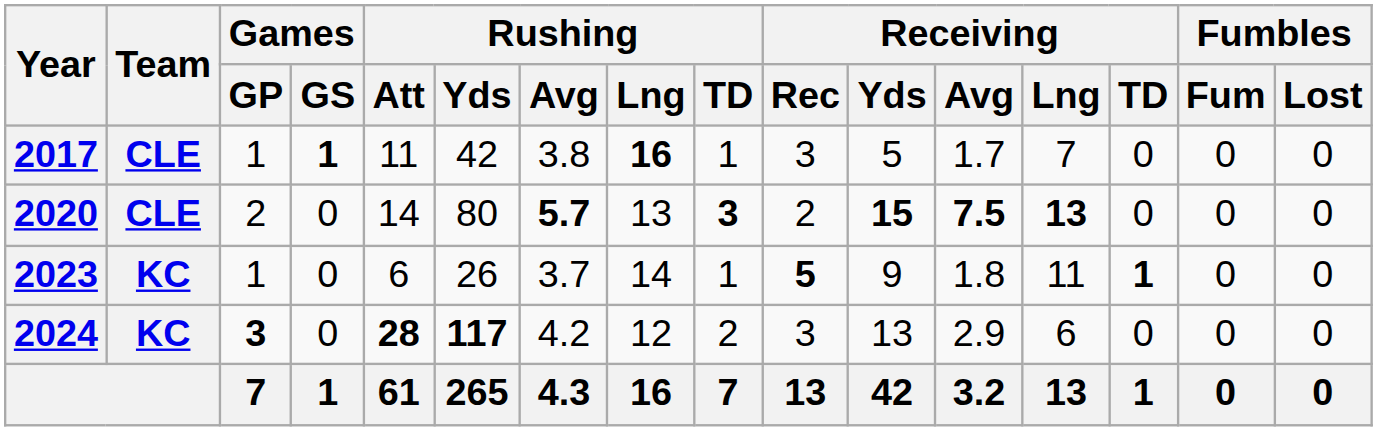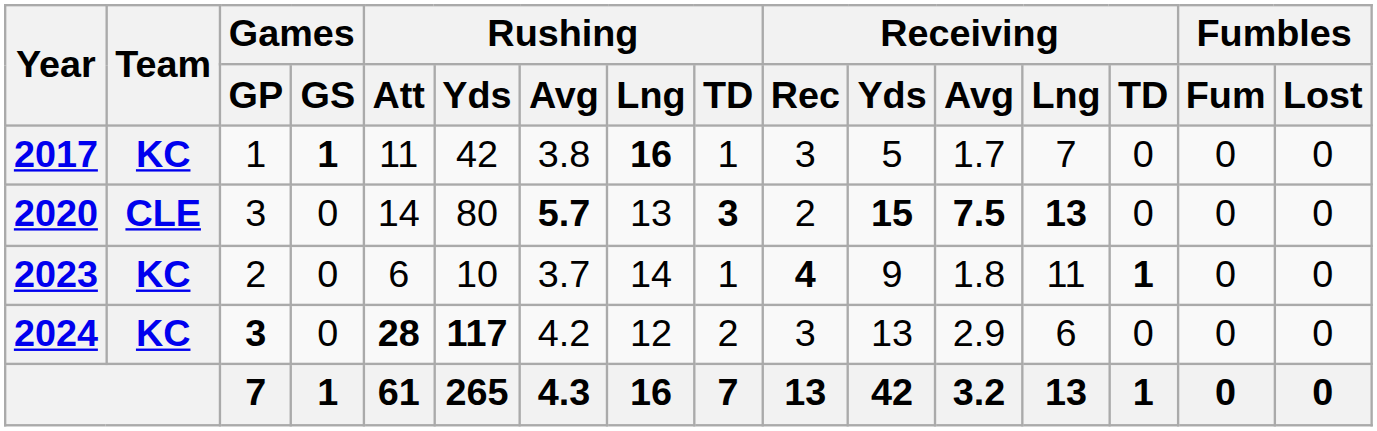 <table class="wikitable" style="text-align:center;">
 <tr>
 <th rowspan="2">Year</th>
 <th rowspan="2">Team</th>
 <th colspan="2">Games</th>
 <th colspan="5">Rushing</th>
 <th colspan="5">Receiving</th>
 <th colspan="2">Fumbles</th>
 </tr>
 <tr>
 <th>GP</th>
 <th>GS</th>
 <th>Att</th>
 <th>Yds</th>
 <th>Avg</th>
 <th>Lng</th>
 <th>TD</th>
 <th>Rec</th>
 <th>Yds</th>
 <th>Avg</th>
 <th>Lng</th>
 <th>TD</th>
 <th>Fum</th>
 <th>Lost</th>
 </tr>
 <tr>
 <th><a href='#'>2017</a></th>
-<th><a href='#'>CLE</a></th>
+<th><a href='#'>KC</a></th>
 <td>1</td>
 <td><strong>1</strong></td>
 <td>11</td>
 <td>42</td>
 <td>3.8</td>
 <td><strong>16</strong></td>
 <td>1</td>
 <td>3</td>
 <td>5</td>
 <td>1.7</td>
 <td>7</td>
 <td>0</td>
 <td>0</td>
 <td>0</td>
 </tr>
 <tr>
 <th><a href='#'>2020</a></th>
 <th><a href='#'>CLE</a></th>
-<td>2</td>
+<td>3</td>
 <td>0</td>
 <td>14</td>
 <td>80</td>
 <td><strong>5.7</strong></td>
 <td>13</td>
 <td><strong>3</strong></td>
 <td>2</td>
 <td><strong>15</strong></td>
 <td><strong>7.5</strong></td>
 <td><strong>13</strong></td>
 <td>0</td>
 <td>0</td>
 <td>0</td>
 </tr>
 <tr>
 <th><a href='#'>2023</a></th>
 <th><a href='#'>KC</a></th>
-<td>1</td>
+<td>2</td>
 <td>0</td>
 <td>6</td>
-<td>26</td>
+<td>10</td>
 <td>3.7</td>
 <td>14</td>
 <td>1</td>
-<td><strong>5</strong></td>
+<td><strong>4</strong></td>
 <td>9</td>
 <td>1.8</td>
 <td>11</td>
 <td><strong>1</strong></td>
 <td>0</td>
 <td>0</td>
 </tr>
 <tr>
 <th><a href='#'>2024</a></th>
 <th><a href='#'>KC</a></th>
 <td><strong>3</strong></td>
 <td>0</td>
 <td><strong>28</strong></td>
 <td><strong>117</strong></td>
 <td>4.2</td>
 <td>12</td>
 <td>2</td>
 <td>3</td>
 <td>13</td>
 <td>2.9</td>
 <td>6</td>
 <td>0</td>
 <td>0</td>
 <td>0</td>
 </tr>
 <tr>
 <th colspan="2"></th>
 <th>7</th>
 <th>1</th>
 <th>61</th>
 <th>265</th>
 <th>4.3</th>
 <th>16</th>
 <th>7</th>
 <th>13</th>
 <th>42</th>
 <th>3.2</th>
 <th>13</th>
 <th>1</th>
 <th>0</th>
 <th>0</th>
 </tr>
 </table>
